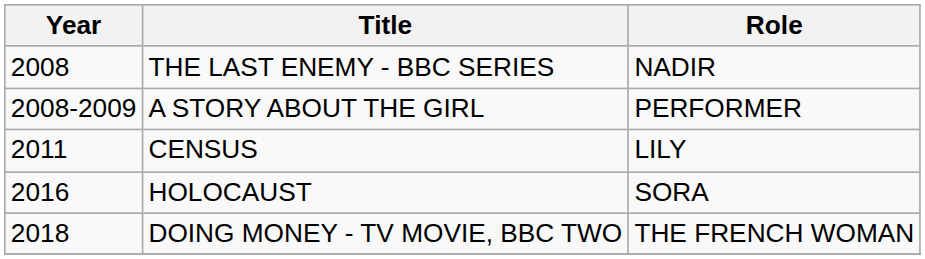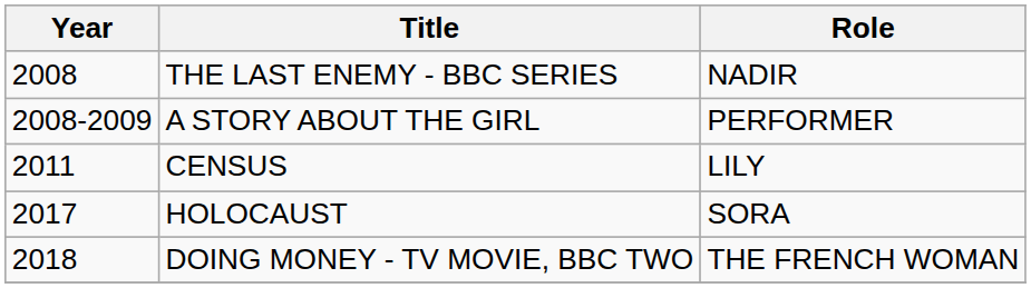 <table class="wikitable sortable">
 <tr>
 <th>Year</th>
 <th>Title</th>
 <th>Role</th>
 </tr>
 <tr>
 <td>2008</td>
 <td>THE LAST ENEMY - BBC SERIES</td>
 <td>NADIR</td>
 </tr>
 <tr>
 <td>2008-2009</td>
 <td>A STORY ABOUT THE GIRL</td>
 <td>PERFORMER</td>
 </tr>
 <tr>
 <td>2011</td>
 <td>CENSUS</td>
 <td>LILY</td>
 </tr>
 <tr>
-<td>2016</td>
+<td>2017</td>
 <td>HOLOCAUST</td>
 <td>SORA</td>
 </tr>
 <tr>
 <td>2018</td>
 <td>DOING MONEY - TV MOVIE, BBC TWO</td>
 <td>THE FRENCH WOMAN</td>
 </tr>
 <tr>
 </tr>
 </table>
